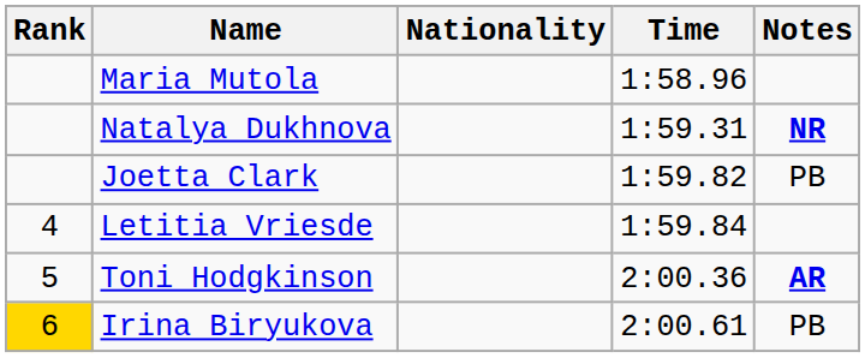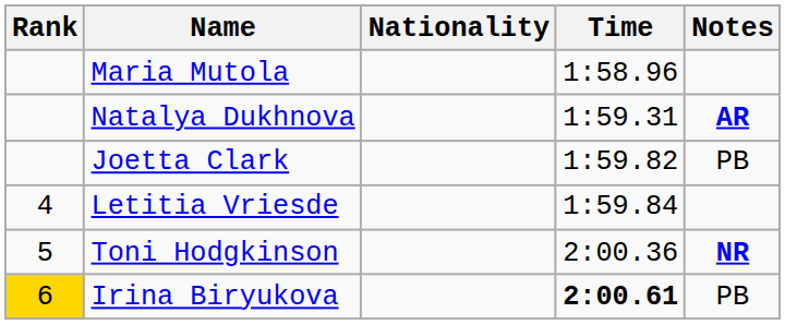 <table class="wikitable sortable" style="text-align:center">
 <tr>
 <th>Rank</th>
 <th>Name</th>
 <th>Nationality</th>
 <th>Time</th>
 <th>Notes</th>
 </tr>
 <tr>
 <td></td>
 <td align="left"><a href='#'>Maria Mutola</a></td>
 <td align=left></td>
 <td>1:58.96</td>
 <td></td>
 </tr>
 <tr>
 <td></td>
 <td align="left"><a href='#'>Natalya Dukhnova</a></td>
 <td align=left></td>
 <td>1:59.31</td>
-<td><strong><a href='#'>NR</a></strong></td>
+<td><strong><a href='#'>AR</a></strong></td>
 </tr>
 <tr>
 <td></td>
 <td align="left"><a href='#'>Joetta Clark</a></td>
 <td align=left></td>
 <td>1:59.82</td>
 <td>PB</td>
 </tr>
 <tr>
 <td>4</td>
 <td align="left"><a href='#'>Letitia Vriesde</a></td>
 <td align=left></td>
 <td>1:59.84</td>
 <td></td>
 </tr>
 <tr>
 <td>5</td>
 <td align="left"><a href='#'>Toni Hodgkinson</a></td>
 <td align=left></td>
 <td>2:00.36</td>
-<td><strong><a href='#'>AR</a></strong></td>
+<td><strong><a href='#'>NR</a></strong></td>
 </tr>
 <tr>
 <td style="background: gold;">6</td>
 <td align="left"><a href='#'>Irina Biryukova</a></td>
 <td align=left></td>
-<td>2:00.61</td>
+<td><strong>2:00.61</strong></td>
 <td>PB</td>
 </tr>
 </table>
